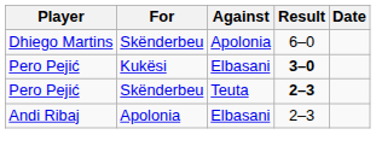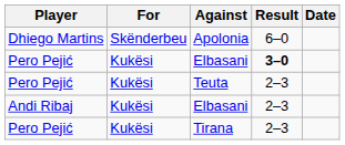 <table class="wikitable sortable">
 <tr>
 <th>Player</th>
 <th>For</th>
 <th>Against</th>
 <th style="text-align:center">Result</th>
 <th>Date</th>
 </tr>
 <tr>
 <td> <a href='#'>Dhiego Martins</a></td>
 <td><a href='#'>Skënderbeu</a></td>
 <td><a href='#'>Apolonia</a></td>
 <td style="text-align:center;">6–0</td>
 <td></td>
 </tr>
 <tr>
 <td> <a href='#'>Pero Pejić</a></td>
 <td><a href='#'>Kukësi</a></td>
 <td><a href='#'>Elbasani</a></td>
 <td style="text-align:center;"><strong>3–0</strong></td>
 <td></td>
 </tr>
 <tr>
 <td> <a href='#'>Pero Pejić</a></td>
-<td><a href='#'>Skënderbeu</a></td>
+<td><a href='#'>Kukësi</a></td>
 <td><a href='#'>Teuta</a></td>
-<td style="text-align:center;"><strong>2–3</strong></td>
+<td style="text-align:center;">2–3</td>
 <td></td>
 </tr>
 <tr>
 <td> <a href='#'>Andi Ribaj</a></td>
-<td><a href='#'>Apolonia</a></td>
+<td><a href='#'>Kukësi</a></td>
 <td><a href='#'>Elbasani</a></td>
 <td style="text-align:center;">2–3</td>
 <td></td>
 </tr>
+<tr>
+<td> <a href='#'>Pero Pejić</a></td>
+<td><a href='#'>Kukësi</a></td>
+<td><a href='#'>Tirana</a></td>
+<td style="text-align:center;">2–3</td>
+<td></td>
+</tr>
 </table>
